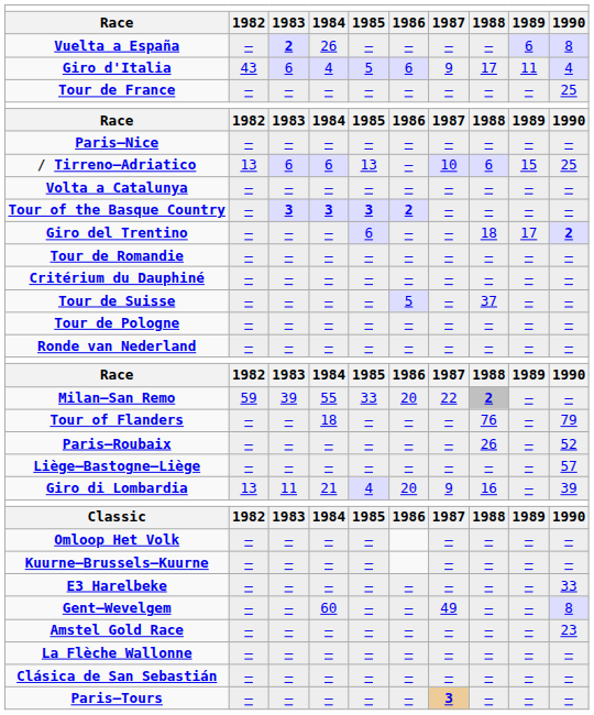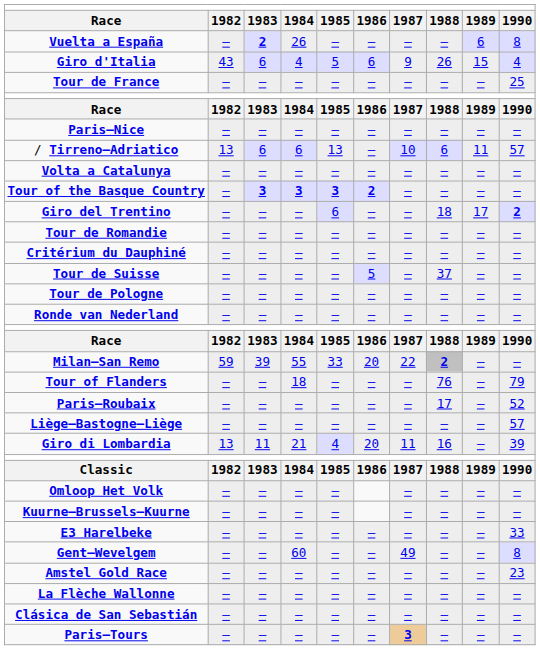 <table class="wikitable">
 <tr style="background:#eee;">
 <td style="background:white;" colspan=25><strong></strong></td>
 </tr>
 <tr>
 <th>Race</th>
 <th>1982</th>
 <th>1983</th>
 <th>1984</th>
 <th>1985</th>
 <th>1986</th>
 <th>1987</th>
 <th>1988</th>
 <th>1989</th>
 <th>1990</th>
 </tr>
 <tr align="center">
 <td> <strong><a href='#'>Vuelta a España</a></strong></td>
 <td style="background:#eee;"><a href='#'>–</a></td>
 <td style="background:#ddf;"><a href='#'><strong>2</strong></a></td>
 <td style="background:#eee;"><a href='#'>26</a></td>
 <td style="background:#eee;"><a href='#'>–</a></td>
 <td style="background:#eee;"><a href='#'>–</a></td>
 <td style="background:#eee;"><a href='#'>–</a></td>
 <td style="background:#eee;"><a href='#'>–</a></td>
 <td style="background:#ddf;"><a href='#'>6</a></td>
 <td style="background:#ddf;"><a href='#'>8</a></td>
 </tr>
 <tr align="center">
 <td> <strong><a href='#'>Giro d'Italia</a></strong></td>
 <td style="background:#eee;"><a href='#'>43</a></td>
 <td style="background:#ddf;"><a href='#'>6</a></td>
 <td style="background:#ddf;"><a href='#'>4</a></td>
 <td style="background:#ddf;"><a href='#'>5</a></td>
 <td style="background:#ddf;"><a href='#'>6</a></td>
 <td style="background:#eee;"><a href='#'>9</a></td>
-<td style="background:#eee;"><a href='#'>17</a></td>
-<td style="background:#eee;"><a href='#'>11</a></td>
+<td style="background:#eee;"><a href='#'>26</a></td>
+<td style="background:#eee;"><a href='#'>15</a></td>
 <td style="background:#ddf;"><a href='#'>4</a></td>
 </tr>
 <tr align="center">
 <td> <strong><a href='#'>Tour de France</a></strong></td>
 <td style="background:#eee;"><a href='#'>–</a></td>
 <td style="background:#eee;"><a href='#'>–</a></td>
 <td style="background:#eee;"><a href='#'>–</a></td>
 <td style="background:#eee;"><a href='#'>–</a></td>
 <td style="background:#eee;"><a href='#'>–</a></td>
 <td style="background:#eee;"><a href='#'>–</a></td>
 <td style="background:#eee;"><a href='#'>–</a></td>
 <td style="background:#eee;"><a href='#'>–</a></td>
 <td style="background:#eee;"><a href='#'>25</a></td>
 </tr>
 <tr>
 <td style="background:white;" colspan=25><strong></strong></td>
 </tr>
 <tr>
 <th>Race</th>
 <th>1982</th>
 <th>1983</th>
 <th>1984</th>
 <th>1985</th>
 <th>1986</th>
 <th>1987</th>
 <th>1988</th>
 <th>1989</th>
 <th>1990</th>
 </tr>
 <tr align="center">
 <td> <strong><a href='#'>Paris–Nice</a></strong></td>
 <td style="background:#eee;"><a href='#'>–</a></td>
 <td style="background:#eee;"><a href='#'>–</a></td>
 <td style="background:#eee;"><a href='#'>–</a></td>
 <td style="background:#eee;"><a href='#'>–</a></td>
 <td style="background:#eee;"><a href='#'>–</a></td>
 <td style="background:#eee;"><a href='#'>–</a></td>
 <td style="background:#eee;"><a href='#'>–</a></td>
 <td style="background:#eee;"><a href='#'>–</a></td>
 <td style="background:#eee;"><a href='#'>–</a></td>
 </tr>
 <tr align="center">
 <td>/ <strong><a href='#'>Tirreno–Adriatico</a></strong></td>
 <td style="background:#eee;"><a href='#'>13</a></td>
 <td style="background:#ddf;"><a href='#'>6</a></td>
 <td style="background:#ddf;"><a href='#'>6</a></td>
 <td style="background:#eee;"><a href='#'>13</a></td>
 <td style="background:#eee;"><a href='#'>–</a></td>
 <td style="background:#ddf;"><a href='#'>10</a></td>
 <td style="background:#ddf;"><a href='#'>6</a></td>
-<td style="background:#eee;"><a href='#'>15</a></td>
-<td style="background:#eee;"><a href='#'>25</a></td>
+<td style="background:#eee;"><a href='#'>11</a></td>
+<td style="background:#eee;"><a href='#'>57</a></td>
 </tr>
 <tr align="center">
 <td> <strong><a href='#'>Volta a Catalunya</a></strong></td>
 <td style="background:#eee;"><a href='#'>–</a></td>
 <td style="background:#eee;"><a href='#'>–</a></td>
 <td style="background:#eee;"><a href='#'>–</a></td>
 <td style="background:#eee;"><a href='#'>–</a></td>
 <td style="background:#eee;"><a href='#'>–</a></td>
 <td style="background:#eee;"><a href='#'>–</a></td>
 <td style="background:#eee;"><a href='#'>–</a></td>
 <td style="background:#eee;"><a href='#'>–</a></td>
 <td style="background:#eee;"><a href='#'>–</a></td>
 </tr>
 <tr align="center">
 <td> <strong><a href='#'>Tour of the Basque Country</a></strong></td>
 <td style="background:#eee;"><a href='#'>–</a></td>
 <td style="background:#ddf;"><a href='#'><strong>3</strong></a></td>
 <td style="background:#ddf;"><a href='#'><strong>3</strong></a></td>
 <td style="background:#ddf;"><a href='#'><strong>3</strong></a></td>
 <td style="background:#ddf;"><a href='#'><strong>2</strong></a></td>
 <td style="background:#eee;"><a href='#'>–</a></td>
 <td style="background:#eee;"><a href='#'>–</a></td>
 <td style="background:#eee;"><a href='#'>–</a></td>
 <td style="background:#eee;"><a href='#'>–</a></td>
 </tr>
 <tr align="center">
 <td> <strong><a href='#'>Giro del Trentino</a></strong></td>
 <td style="background:#eee;"><a href='#'>–</a></td>
 <td style="background:#eee;"><a href='#'>–</a></td>
 <td style="background:#eee;"><a href='#'>–</a></td>
 <td style="background:#ddf;"><a href='#'>6</a></td>
 <td style="background:#eee;"><a href='#'>–</a></td>
 <td style="background:#eee;"><a href='#'>–</a></td>
 <td style="background:#eee;"><a href='#'>18</a></td>
 <td style="background:#eee;"><a href='#'>17</a></td>
 <td style="background:#ddf;"><a href='#'><strong>2</strong></a></td>
 </tr>
 <tr align="center">
 <td> <strong><a href='#'>Tour de Romandie</a></strong></td>
 <td style="background:#eee;"><a href='#'>–</a></td>
 <td style="background:#eee;"><a href='#'>–</a></td>
 <td style="background:#eee;"><a href='#'>–</a></td>
 <td style="background:#eee;"><a href='#'>–</a></td>
 <td style="background:#eee;"><a href='#'>–</a></td>
 <td style="background:#eee;"><a href='#'>–</a></td>
 <td style="background:#eee;"><a href='#'>–</a></td>
 <td style="background:#eee;"><a href='#'>–</a></td>
 <td style="background:#eee;"><a href='#'>–</a></td>
 </tr>
 <tr align="center">
 <td> <strong><a href='#'>Critérium du Dauphiné</a></strong></td>
 <td style="background:#eee;"><a href='#'>–</a></td>
 <td style="background:#eee;"><a href='#'>–</a></td>
 <td style="background:#eee;"><a href='#'>–</a></td>
 <td style="background:#eee;"><a href='#'>–</a></td>
 <td style="background:#eee;"><a href='#'>–</a></td>
 <td style="background:#eee;"><a href='#'>–</a></td>
 <td style="background:#eee;"><a href='#'>–</a></td>
 <td style="background:#eee;"><a href='#'>–</a></td>
 <td style="background:#eee;"><a href='#'>–</a></td>
 </tr>
 <tr align="center">
 <td> <strong><a href='#'>Tour de Suisse</a></strong></td>
 <td style="background:#eee;"><a href='#'>–</a></td>
 <td style="background:#eee;"><a href='#'>–</a></td>
 <td style="background:#eee;"><a href='#'>–</a></td>
 <td style="background:#eee;"><a href='#'>–</a></td>
 <td style="background:#ddf;"><a href='#'>5</a></td>
 <td style="background:#eee;"><a href='#'>–</a></td>
 <td style="background:#eee;"><a href='#'>37</a></td>
 <td style="background:#eee;"><a href='#'>–</a></td>
 <td style="background:#eee;"><a href='#'>–</a></td>
 </tr>
 <tr align="center">
 <td> <strong><a href='#'>Tour de Pologne</a></strong></td>
 <td style="background:#eee;"><a href='#'>–</a></td>
 <td style="background:#eee;"><a href='#'>–</a></td>
 <td style="background:#eee;"><a href='#'>–</a></td>
 <td style="background:#eee;"><a href='#'>–</a></td>
 <td style="background:#eee;"><a href='#'>–</a></td>
 <td style="background:#eee;"><a href='#'>–</a></td>
 <td style="background:#eee;"><a href='#'>–</a></td>
 <td style="background:#eee;"><a href='#'>–</a></td>
 <td style="background:#eee;"><a href='#'>–</a></td>
 </tr>
 <tr align="center">
 <td> <strong><a href='#'>Ronde van Nederland</a></strong></td>
 <td style="background:#eee;"><a href='#'>–</a></td>
 <td style="background:#eee;"><a href='#'>–</a></td>
 <td style="background:#eee;"><a href='#'>–</a></td>
 <td style="background:#eee;"><a href='#'>–</a></td>
 <td style="background:#eee;"><a href='#'>–</a></td>
 <td style="background:#eee;"><a href='#'>–</a></td>
 <td style="background:#eee;"><a href='#'>–</a></td>
 <td style="background:#eee;"><a href='#'>–</a></td>
 <td style="background:#eee;"><a href='#'>–</a></td>
 </tr>
 <tr>
 <td style="background:white;" colspan=25><strong></strong></td>
 </tr>
 <tr>
 <th>Race</th>
 <th>1982</th>
 <th>1983</th>
 <th>1984</th>
 <th>1985</th>
 <th>1986</th>
 <th>1987</th>
 <th>1988</th>
 <th>1989</th>
 <th>1990</th>
 </tr>
 <tr align="center">
 <td><strong><a href='#'>Milan–San Remo</a></strong></td>
 <td style="background:#eee;"><a href='#'>59</a></td>
 <td style="background:#eee;"><a href='#'>39</a></td>
 <td style="background:#eee;"><a href='#'>55</a></td>
 <td style="background:#eee;"><a href='#'>33</a></td>
 <td style="background:#eee;"><a href='#'>20</a></td>
 <td style="background:#eee;"><a href='#'>22</a></td>
 <td style="background:silver;"><a href='#'><strong>2</strong></a></td>
 <td style="background:#eee;"><a href='#'>–</a></td>
 <td style="background:#eee;"><a href='#'>–</a></td>
 </tr>
 <tr align="center">
 <td><strong><a href='#'>Tour of Flanders</a></strong></td>
 <td style="background:#eee;"><a href='#'>–</a></td>
 <td style="background:#eee;"><a href='#'>–</a></td>
 <td style="background:#eee;"><a href='#'>18</a></td>
 <td style="background:#eee;"><a href='#'>–</a></td>
 <td style="background:#eee;"><a href='#'>–</a></td>
 <td style="background:#eee;"><a href='#'>–</a></td>
 <td style="background:#eee;"><a href='#'>76</a></td>
 <td style="background:#eee;"><a href='#'>–</a></td>
 <td style="background:#eee;"><a href='#'>79</a></td>
 </tr>
 <tr align="center">
 <td><strong><a href='#'>Paris–Roubaix</a></strong></td>
 <td style="background:#eee;"><a href='#'>–</a></td>
 <td style="background:#eee;"><a href='#'>–</a></td>
 <td style="background:#eee;"><a href='#'>–</a></td>
 <td style="background:#eee;"><a href='#'>–</a></td>
 <td style="background:#eee;"><a href='#'>–</a></td>
 <td style="background:#eee;"><a href='#'>–</a></td>
-<td style="background:#eee;"><a href='#'>26</a></td>
+<td style="background:#eee;"><a href='#'>17</a></td>
 <td style="background:#eee;"><a href='#'>–</a></td>
 <td style="background:#eee;"><a href='#'>52</a></td>
 </tr>
 <tr align="center">
 <td><strong><a href='#'>Liège–Bastogne–Liège</a></strong></td>
 <td style="background:#eee;"><a href='#'>–</a></td>
 <td style="background:#eee;"><a href='#'>–</a></td>
 <td style="background:#eee;"><a href='#'>–</a></td>
 <td style="background:#eee;"><a href='#'>–</a></td>
 <td style="background:#eee;"><a href='#'>–</a></td>
 <td style="background:#eee;"><a href='#'>–</a></td>
 <td style="background:#eee;"><a href='#'>–</a></td>
 <td style="background:#eee;"><a href='#'>–</a></td>
 <td style="background:#eee;"><a href='#'>57</a></td>
 </tr>
 <tr align="center">
 <td><strong><a href='#'>Giro di Lombardia</a></strong></td>
 <td style="background:#eee;"><a href='#'>13</a></td>
 <td style="background:#eee;"><a href='#'>11</a></td>
 <td style="background:#eee;"><a href='#'>21</a></td>
 <td style="background:#ddf;"><a href='#'>4</a></td>
 <td style="background:#eee;"><a href='#'>20</a></td>
-<td style="background:#eee;"><a href='#'>9</a></td>
+<td style="background:#eee;"><a href='#'>11</a></td>
 <td style="background:#eee;"><a href='#'>16</a></td>
 <td style="background:#eee;"><a href='#'>–</a></td>
 <td style="background:#eee;"><a href='#'>39</a></td>
 </tr>
 <tr>
 <td style="background:white;" colspan=25><strong></strong></td>
 </tr>
 <tr>
 <th>Classic</th>
 <th>1982</th>
 <th>1983</th>
 <th>1984</th>
 <th>1985</th>
 <th>1986</th>
 <th>1987</th>
 <th>1988</th>
 <th>1989</th>
 <th>1990</th>
 </tr>
 <tr align="center">
 <td><strong><a href='#'>Omloop Het Volk</a></strong></td>
 <td style="background:#eee;"><a href='#'>–</a></td>
 <td style="background:#eee;"><a href='#'>–</a></td>
 <td style="background:#eee;"><a href='#'>–</a></td>
 <td style="background:#eee;"><a href='#'>–</a></td>
 <td></td>
 <td style="background:#eee;"><a href='#'>–</a></td>
 <td style="background:#eee;"><a href='#'>–</a></td>
 <td style="background:#eee;"><a href='#'>–</a></td>
 <td style="background:#eee;"><a href='#'>–</a></td>
 </tr>
 <tr align="center">
 <td><strong><a href='#'>Kuurne–Brussels–Kuurne</a></strong></td>
 <td style="background:#eee;"><a href='#'>–</a></td>
 <td style="background:#eee;"><a href='#'>–</a></td>
 <td style="background:#eee;"><a href='#'>–</a></td>
 <td style="background:#eee;"><a href='#'>–</a></td>
 <td></td>
 <td style="background:#eee;"><a href='#'>–</a></td>
 <td style="background:#eee;"><a href='#'>–</a></td>
 <td style="background:#eee;"><a href='#'>–</a></td>
 <td style="background:#eee;"><a href='#'>–</a></td>
 </tr>
 <tr align="center">
 <td><strong><a href='#'>E3 Harelbeke</a></strong></td>
 <td style="background:#eee;"><a href='#'>–</a></td>
 <td style="background:#eee;"><a href='#'>–</a></td>
 <td style="background:#eee;"><a href='#'>–</a></td>
 <td style="background:#eee;"><a href='#'>–</a></td>
 <td style="background:#eee;"><a href='#'>–</a></td>
 <td style="background:#eee;"><a href='#'>–</a></td>
 <td style="background:#eee;"><a href='#'>–</a></td>
 <td style="background:#eee;"><a href='#'>–</a></td>
 <td style="background:#eee;"><a href='#'>33</a></td>
 </tr>
 <tr align="center">
 <td><strong><a href='#'>Gent–Wevelgem</a></strong></td>
 <td style="background:#eee;"><a href='#'>–</a></td>
 <td style="background:#eee;"><a href='#'>–</a></td>
 <td style="background:#eee;"><a href='#'>60</a></td>
 <td style="background:#eee;"><a href='#'>–</a></td>
 <td style="background:#eee;"><a href='#'>–</a></td>
 <td style="background:#eee;"><a href='#'>49</a></td>
 <td style="background:#eee;"><a href='#'>–</a></td>
 <td style="background:#eee;"><a href='#'>–</a></td>
 <td style="background:#ddf;"><a href='#'>8</a></td>
 </tr>
 <tr align="center">
 <td><strong><a href='#'>Amstel Gold Race</a></strong></td>
 <td style="background:#eee;"><a href='#'>–</a></td>
 <td style="background:#eee;"><a href='#'>–</a></td>
 <td style="background:#eee;"><a href='#'>–</a></td>
 <td style="background:#eee;"><a href='#'>–</a></td>
 <td style="background:#eee;"><a href='#'>–</a></td>
 <td style="background:#eee;"><a href='#'>–</a></td>
 <td style="background:#eee;"><a href='#'>–</a></td>
 <td style="background:#eee;"><a href='#'>–</a></td>
 <td style="background:#eee;"><a href='#'>23</a></td>
 </tr>
 <tr align="center">
 <td><strong><a href='#'>La Flèche Wallonne</a></strong></td>
 <td style="background:#eee;"><a href='#'>–</a></td>
 <td style="background:#eee;"><a href='#'>–</a></td>
 <td style="background:#eee;"><a href='#'>–</a></td>
 <td style="background:#eee;"><a href='#'>–</a></td>
 <td style="background:#eee;"><a href='#'>–</a></td>
 <td style="background:#eee;"><a href='#'>–</a></td>
 <td style="background:#eee;"><a href='#'>–</a></td>
 <td style="background:#eee;"><a href='#'>–</a></td>
 <td style="background:#eee;"><a href='#'>–</a></td>
 </tr>
 <tr align="center">
 <td><strong><a href='#'>Clásica de San Sebastián</a></strong></td>
 <td style="background:#eee;"><a href='#'>–</a></td>
 <td style="background:#eee;"><a href='#'>–</a></td>
 <td style="background:#eee;"><a href='#'>–</a></td>
 <td style="background:#eee;"><a href='#'>–</a></td>
 <td style="background:#eee;"><a href='#'>–</a></td>
 <td style="background:#eee;"><a href='#'>–</a></td>
 <td style="background:#eee;"><a href='#'>–</a></td>
 <td style="background:#eee;"><a href='#'>–</a></td>
 <td style="background:#eee;"><a href='#'>–</a></td>
 </tr>
 <tr align="center">
 <td><strong><a href='#'>Paris–Tours</a></strong></td>
 <td style="background:#eee;"><a href='#'>–</a></td>
 <td style="background:#eee;"><a href='#'>–</a></td>
 <td style="background:#eee;"><a href='#'>–</a></td>
 <td style="background:#eee;"><a href='#'>–</a></td>
 <td style="background:#eee;"><a href='#'>–</a></td>
 <td style="background:#ec9;"><a href='#'><strong>3</strong></a></td>
 <td style="background:#eee;"><a href='#'>–</a></td>
 <td style="background:#eee;"><a href='#'>–</a></td>
 <td style="background:#eee;"><a href='#'>–</a></td>
 </tr>
 </table>
